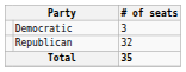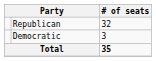 <table class="wikitable sortable">
 <tr>
 <th colspan="2" style="width:150px;">Party</th>
 <th># of seats</th>
 </tr>
 <tr>
 <td></td>
-<td>Democratic</td>
-<td>3</td>
+<td>Republican</td>
+<td>32</td>
 </tr>
 <tr>
 <td></td>
-<td>Republican</td>
-<td>32</td>
+<td>Democratic</td>
+<td>3</td>
 </tr>
 <tr>
 <th colspan=2>Total</th>
 <td><strong>35</strong></td>
 </tr>
 <tr>
 </tr>
 </table>
